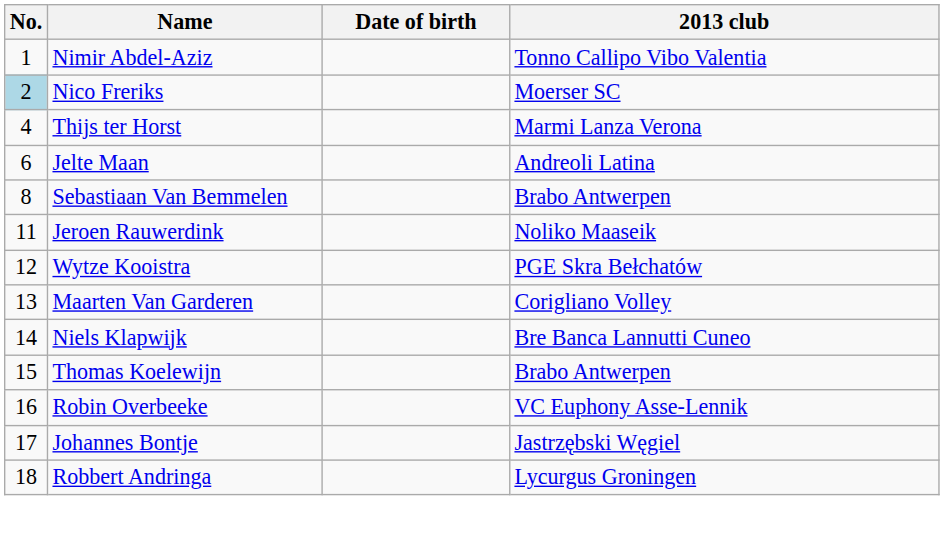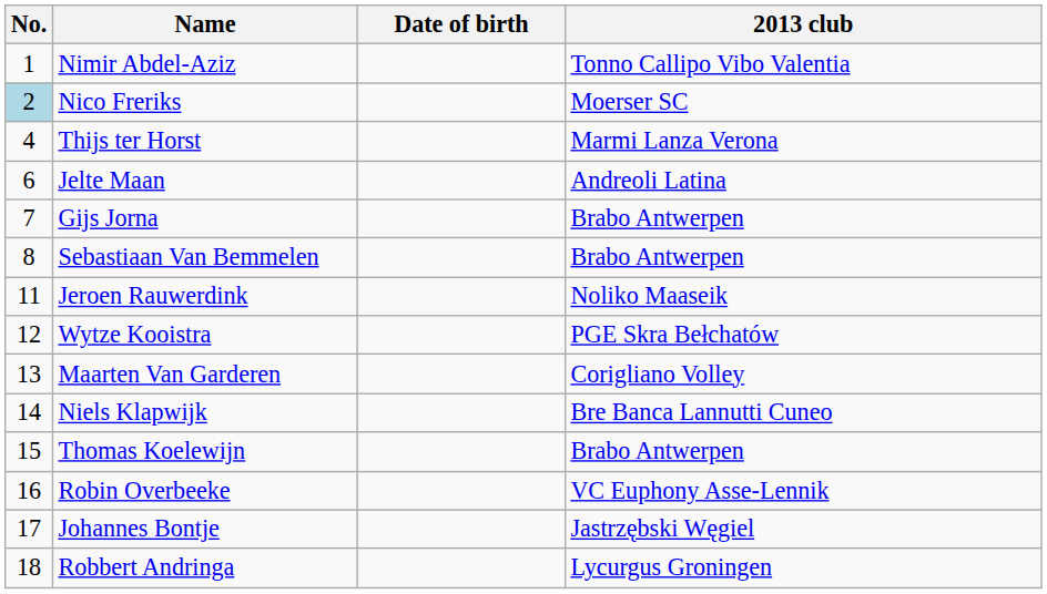 <table class="wikitable sortable" style="font-size:100%; text-align:center;">
 <tr>
 <th>No.</th>
 <th style="width:12em">Name</th>
 <th style="width:8em">Date of birth</th>
 <th style="width:19em">2013 club</th>
 </tr>
 <tr>
 <td>1</td>
 <td align=left><a href='#'>Nimir Abdel-Aziz</a></td>
 <td align=right></td>
 <td align=left> <a href='#'>Tonno Callipo Vibo Valentia</a></td>
 </tr>
 <tr>
 <td style="background: lightblue;">2</td>
 <td align=left><a href='#'>Nico Freriks</a></td>
 <td align=right></td>
 <td align=left> <a href='#'>Moerser SC</a></td>
 </tr>
 <tr>
 <td>4</td>
 <td align=left><a href='#'>Thijs ter Horst</a></td>
 <td align=right></td>
 <td align=left> <a href='#'>Marmi Lanza Verona</a></td>
 </tr>
 <tr>
 <td>6</td>
 <td align=left><a href='#'>Jelte Maan</a></td>
 <td align=right></td>
 <td align=left> <a href='#'>Andreoli Latina</a></td>
+</tr>
+<tr>
+<td>7</td>
+<td align=left><a href='#'>Gijs Jorna</a></td>
+<td align=right></td>
+<td align=left> <a href='#'>Brabo Antwerpen</a></td>
 </tr>
 <tr>
 <td>8</td>
 <td align=left><a href='#'>Sebastiaan Van Bemmelen</a></td>
 <td align=right></td>
 <td align=left> <a href='#'>Brabo Antwerpen</a></td>
 </tr>
 <tr>
 <td>11</td>
 <td align=left><a href='#'>Jeroen Rauwerdink</a></td>
 <td align=right></td>
 <td align=left> <a href='#'>Noliko Maaseik</a></td>
 </tr>
 <tr>
 <td>12</td>
 <td align=left><a href='#'>Wytze Kooistra</a></td>
 <td align=right></td>
 <td align=left> <a href='#'>PGE Skra Bełchatów</a></td>
 </tr>
 <tr>
 <td>13</td>
 <td align=left><a href='#'>Maarten Van Garderen</a></td>
 <td align=right></td>
 <td align=left> <a href='#'>Corigliano Volley</a></td>
 </tr>
 <tr>
 <td>14</td>
 <td align=left><a href='#'>Niels Klapwijk</a></td>
 <td align=right></td>
 <td align=left> <a href='#'>Bre Banca Lannutti Cuneo</a></td>
 </tr>
 <tr>
 <td>15</td>
 <td align=left><a href='#'>Thomas Koelewijn</a></td>
 <td align=right></td>
 <td align=left> <a href='#'>Brabo Antwerpen</a></td>
 </tr>
 <tr>
 <td>16</td>
 <td align=left><a href='#'>Robin Overbeeke</a></td>
 <td align=right></td>
 <td align=left> <a href='#'>VC Euphony Asse-Lennik</a></td>
 </tr>
 <tr>
 <td>17</td>
 <td align=left><a href='#'>Johannes Bontje </a></td>
 <td align=right></td>
 <td align=left> <a href='#'>Jastrzębski Węgiel</a></td>
 </tr>
 <tr>
 <td>18</td>
 <td align=left><a href='#'>Robbert Andringa</a></td>
 <td align=right></td>
 <td align=left> <a href='#'>Lycurgus Groningen</a></td>
 </tr>
 </table>
